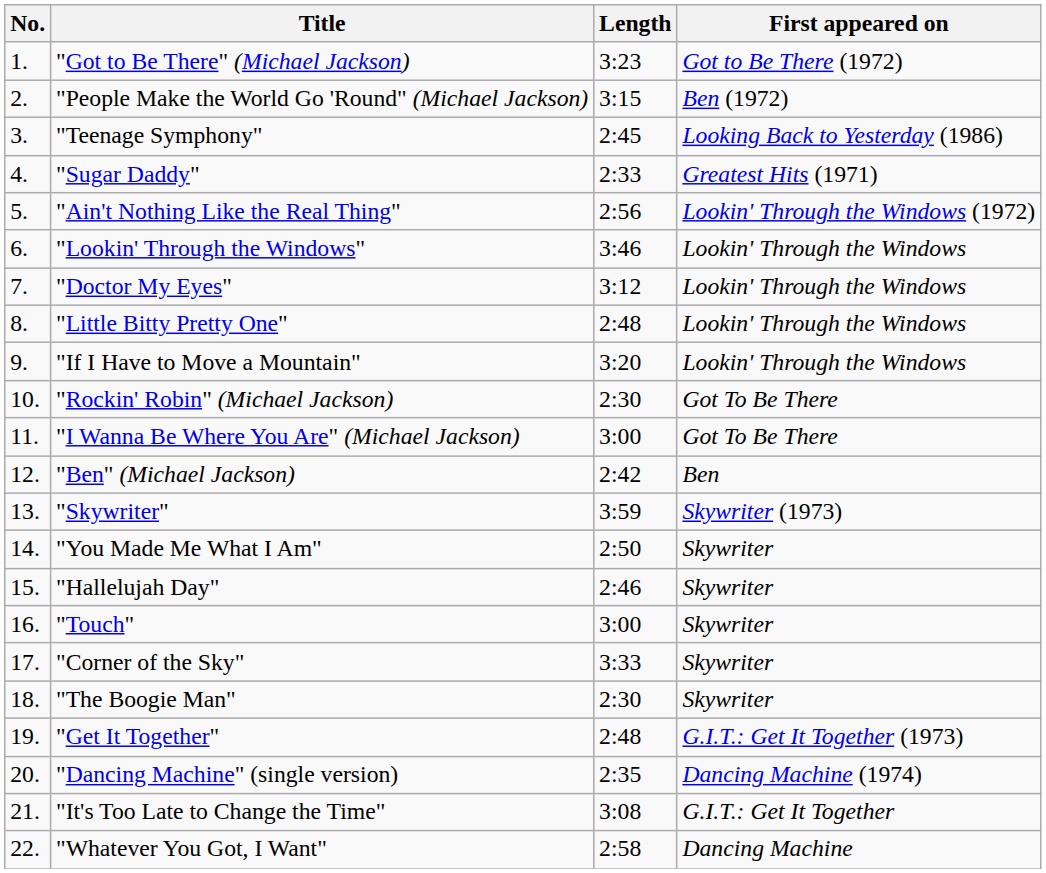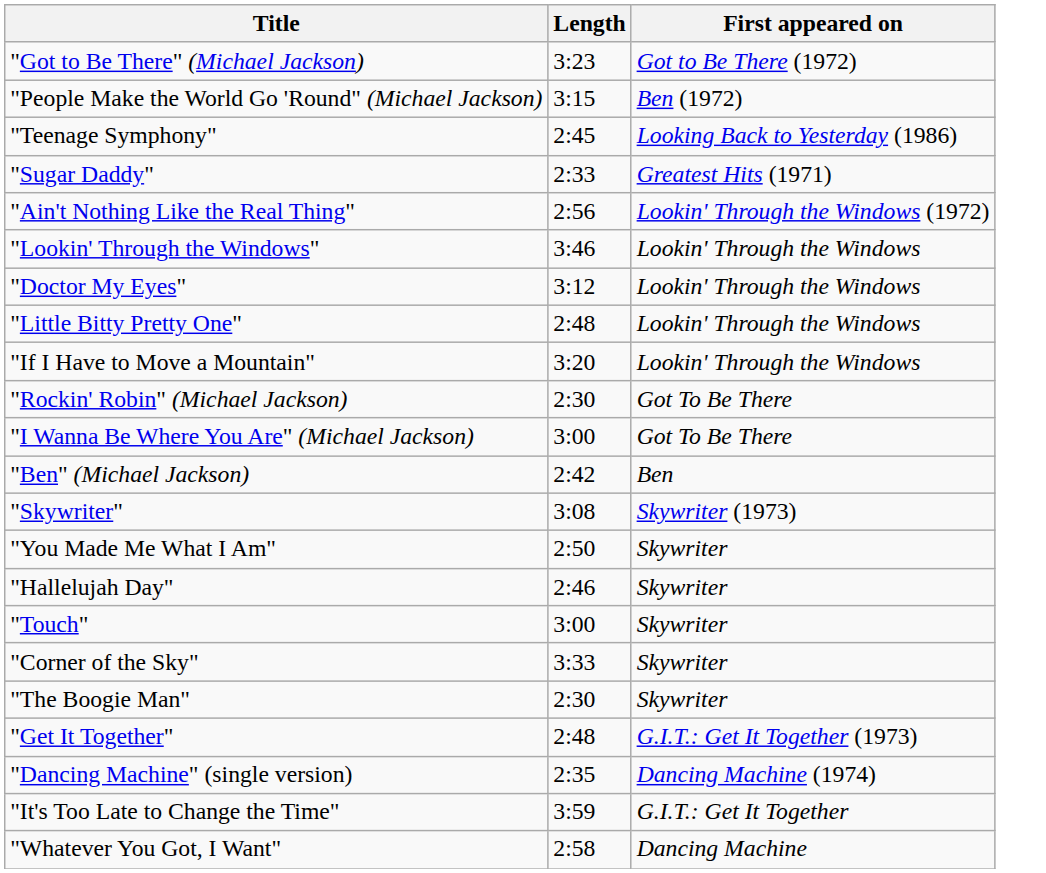 <table class="wikitable">
 <tr>
-<th>No.</th>
 <th>Title</th>
 <th>Length</th>
 <th>First appeared on</th>
 </tr>
 <tr>
-<td>1.</td>
 <td>"<a href='#'>Got to Be There</a>" <em>(<a href='#'>Michael Jackson</a>)</em></td>
 <td>3:23</td>
 <td><em><a href='#'>Got to Be There</a></em> (1972)</td>
 </tr>
 <tr>
-<td>2.</td>
 <td>"People Make the World Go 'Round" <em>(Michael Jackson)</em></td>
 <td>3:15</td>
 <td><em><a href='#'>Ben</a></em> (1972)</td>
 </tr>
 <tr>
-<td>3.</td>
 <td>"Teenage Symphony"</td>
 <td>2:45</td>
 <td><em><a href='#'>Looking Back to Yesterday</a></em> (1986)</td>
 </tr>
 <tr>
-<td>4.</td>
 <td>"<a href='#'>Sugar Daddy</a>"</td>
 <td>2:33</td>
 <td><em><a href='#'>Greatest Hits</a></em> (1971)</td>
 </tr>
 <tr>
-<td>5.</td>
 <td>"<a href='#'>Ain't Nothing Like the Real Thing</a>"</td>
 <td>2:56</td>
 <td><em><a href='#'>Lookin' Through the Windows</a></em> (1972)</td>
 </tr>
 <tr>
-<td>6.</td>
 <td>"<a href='#'>Lookin' Through the Windows</a>"</td>
 <td>3:46</td>
 <td><em>Lookin' Through the Windows</em></td>
 </tr>
 <tr>
-<td>7.</td>
 <td>"<a href='#'>Doctor My Eyes</a>"</td>
 <td>3:12</td>
 <td><em>Lookin' Through the Windows</em></td>
 </tr>
 <tr>
-<td>8.</td>
 <td>"<a href='#'>Little Bitty Pretty One</a>"</td>
 <td>2:48</td>
 <td><em>Lookin' Through the Windows</em></td>
 </tr>
 <tr>
-<td>9.</td>
 <td>"If I Have to Move a Mountain"</td>
 <td>3:20</td>
 <td><em>Lookin' Through the Windows</em></td>
 </tr>
 <tr>
-<td>10.</td>
 <td>"<a href='#'>Rockin' Robin</a>" <em>(Michael Jackson)</em></td>
 <td>2:30</td>
 <td><em>Got To Be There</em></td>
 </tr>
 <tr>
-<td>11.</td>
 <td>"<a href='#'>I Wanna Be Where You Are</a>" <em>(Michael Jackson)</em></td>
 <td>3:00</td>
 <td><em>Got To Be There</em></td>
 </tr>
 <tr>
-<td>12.</td>
 <td>"<a href='#'>Ben</a>" <em>(Michael Jackson)</em></td>
 <td>2:42</td>
 <td><em>Ben</em></td>
 </tr>
 <tr>
-<td>13.</td>
 <td>"<a href='#'>Skywriter</a>"</td>
-<td>3:59</td>
+<td>3:08</td>
 <td><em><a href='#'>Skywriter</a></em> (1973)</td>
 </tr>
 <tr>
-<td>14.</td>
 <td>"You Made Me What I Am"</td>
 <td>2:50</td>
 <td><em>Skywriter</em></td>
 </tr>
 <tr>
-<td>15.</td>
 <td>"Hallelujah Day"</td>
 <td>2:46</td>
 <td><em>Skywriter</em></td>
 </tr>
 <tr>
-<td>16.</td>
 <td>"<a href='#'>Touch</a>"</td>
 <td>3:00</td>
 <td><em>Skywriter</em></td>
 </tr>
 <tr>
-<td>17.</td>
 <td>"Corner of the Sky"</td>
 <td>3:33</td>
 <td><em>Skywriter</em></td>
 </tr>
 <tr>
-<td>18.</td>
 <td>"The Boogie Man"</td>
 <td>2:30</td>
 <td><em>Skywriter</em></td>
 </tr>
 <tr>
-<td>19.</td>
 <td>"<a href='#'>Get It Together</a>"</td>
 <td>2:48</td>
 <td><em><a href='#'>G.I.T.: Get It Together</a></em> (1973)</td>
 </tr>
 <tr>
-<td>20.</td>
 <td>"<a href='#'>Dancing Machine</a>" (single version)</td>
 <td>2:35</td>
 <td><em><a href='#'> Dancing Machine</a></em> (1974)</td>
 </tr>
 <tr>
-<td>21.</td>
 <td>"It's Too Late to Change the Time"</td>
-<td>3:08</td>
+<td>3:59</td>
 <td><em>G.I.T.: Get It Together</em></td>
 </tr>
 <tr>
-<td>22.</td>
 <td>"Whatever You Got, I Want"</td>
 <td>2:58</td>
 <td><em>Dancing Machine</em></td>
 </tr>
 </table>
